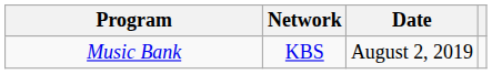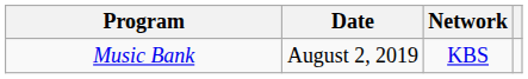 <table class="sortable wikitable" style="text-align:center;">
 <tr>
 <th width="200">Program</th>
+<th>Date</th>
 <th>Network</th>
-<th>Date</th>
 <th></th>
 </tr>
 <tr>
 <td><em><a href='#'>Music Bank</a></em></td>
+<td>August 2, 2019</td>
 <td><a href='#'>KBS</a></td>
-<td>August 2, 2019</td>
 <td></td>
 </tr>
 </table>
